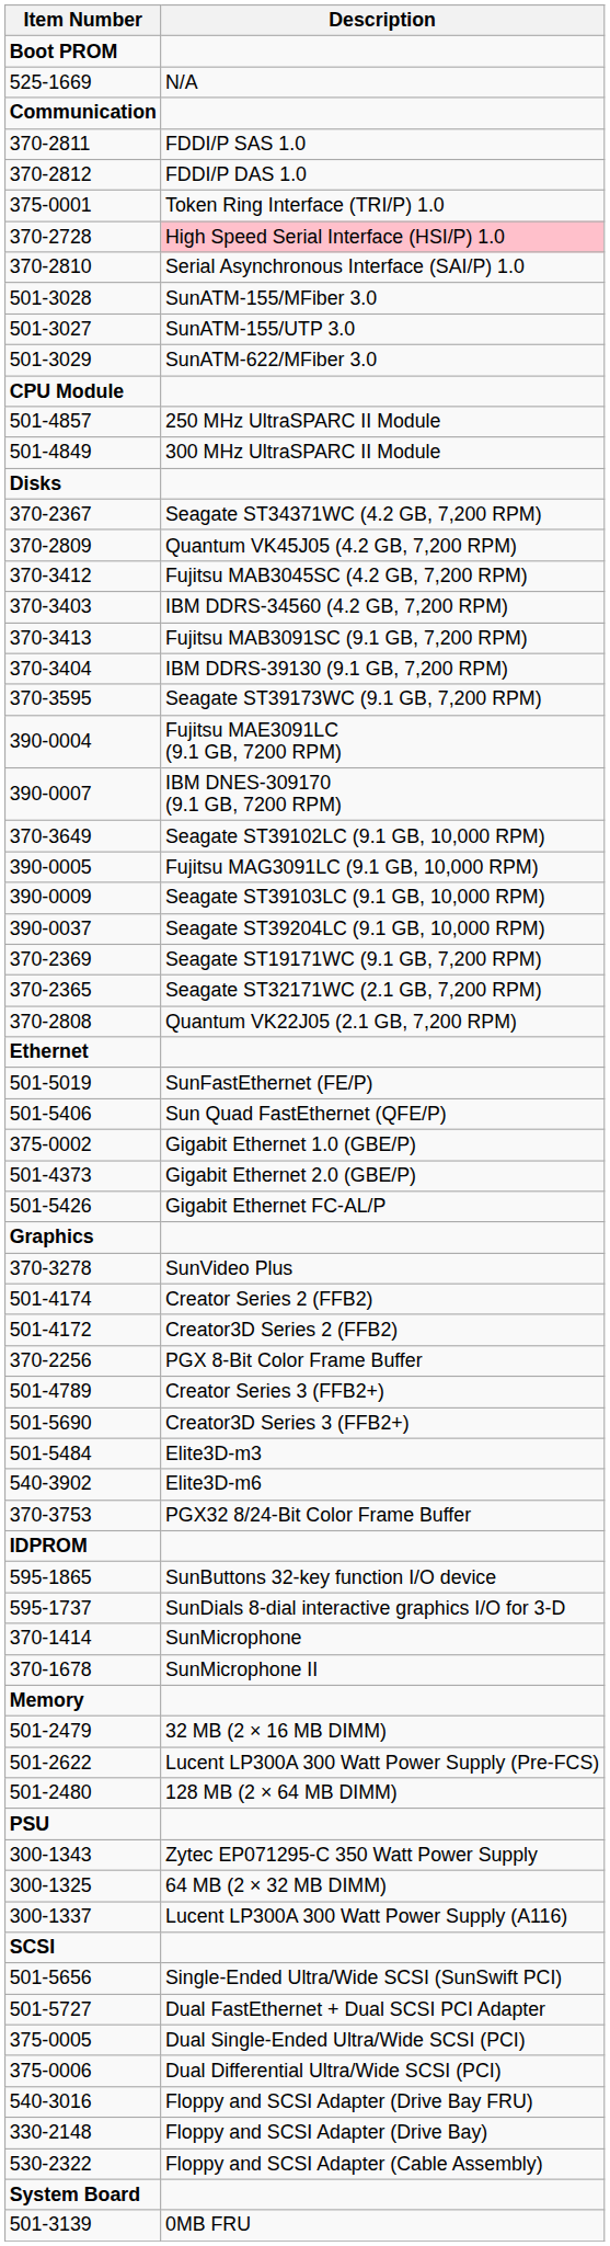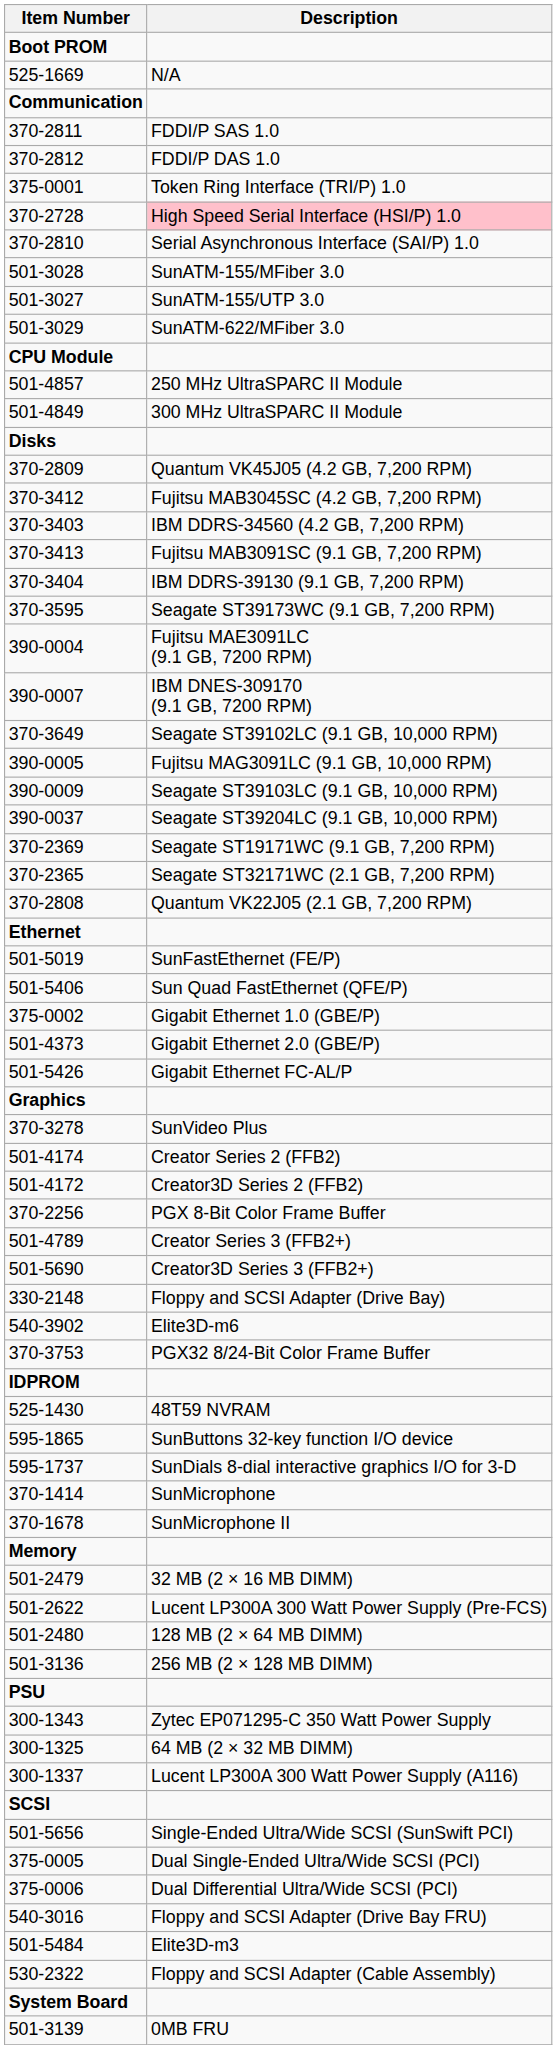 <table class="wikitable">
 <tr>
 <th>Item Number</th>
 <th>Description</th>
 </tr>
 <tr>
 <td><strong>Boot PROM</strong></td>
 </tr>
 <tr>
 <td>525-1669</td>
 <td>N/A</td>
 </tr>
 <tr>
 <td><strong>Communication</strong></td>
 </tr>
 <tr>
 <td>370-2811</td>
 <td>FDDI/P SAS 1.0</td>
 </tr>
 <tr>
 <td>370-2812</td>
 <td>FDDI/P DAS 1.0</td>
 </tr>
 <tr>
 <td>375-0001</td>
 <td>Token Ring Interface (TRI/P) 1.0</td>
 </tr>
 <tr>
 <td>370-2728</td>
 <td style="background: pink;">High Speed Serial Interface (HSI/P) 1.0</td>
 </tr>
 <tr>
 <td>370-2810</td>
 <td>Serial Asynchronous Interface (SAI/P) 1.0</td>
 </tr>
 <tr>
 <td>501-3028</td>
 <td>SunATM-155/MFiber 3.0</td>
 </tr>
 <tr>
 <td>501-3027</td>
 <td>SunATM-155/UTP 3.0</td>
 </tr>
 <tr>
 <td>501-3029</td>
 <td>SunATM-622/MFiber 3.0</td>
 </tr>
 <tr>
 <td><strong>CPU Module</strong></td>
 </tr>
 <tr>
 <td>501-4857</td>
 <td>250 MHz UltraSPARC II Module</td>
 </tr>
 <tr>
 <td>501-4849</td>
 <td>300 MHz UltraSPARC II Module</td>
 </tr>
 <tr>
 <td><strong>Disks</strong></td>
-</tr>
-<tr>
-<td>370-2367</td>
-<td>Seagate ST34371WC (4.2 GB, 7,200 RPM)</td>
 </tr>
 <tr>
 <td>370-2809</td>
 <td>Quantum VK45J05 (4.2 GB, 7,200 RPM)</td>
 </tr>
 <tr>
 <td>370-3412</td>
 <td>Fujitsu MAB3045SC (4.2 GB, 7,200 RPM)</td>
 </tr>
 <tr>
 <td>370-3403</td>
 <td>IBM DDRS-34560 (4.2 GB, 7,200 RPM)</td>
 </tr>
 <tr>
 <td>370-3413</td>
 <td>Fujitsu MAB3091SC (9.1 GB, 7,200 RPM)</td>
 </tr>
 <tr>
 <td>370-3404</td>
 <td>IBM DDRS-39130 (9.1 GB, 7,200 RPM)</td>
 </tr>
 <tr>
 <td>370-3595</td>
 <td>Seagate ST39173WC (9.1 GB, 7,200 RPM)</td>
 </tr>
 <tr>
 <td>390-0004</td>
 <td>Fujitsu MAE3091LC<br>(9.1 GB, 7200 RPM)</td>
 </tr>
 <tr>
 <td>390-0007</td>
 <td>IBM DNES-309170<br>(9.1 GB, 7200 RPM)</td>
 </tr>
 <tr>
 <td>370-3649</td>
 <td>Seagate ST39102LC (9.1 GB, 10,000 RPM)</td>
 </tr>
 <tr>
 <td>390-0005</td>
 <td>Fujitsu MAG3091LC (9.1 GB, 10,000 RPM)</td>
 </tr>
 <tr>
 <td>390-0009</td>
 <td>Seagate ST39103LC (9.1 GB, 10,000 RPM)</td>
 </tr>
 <tr>
 <td>390-0037</td>
 <td>Seagate ST39204LC (9.1 GB, 10,000 RPM)</td>
 </tr>
 <tr>
 <td>370-2369</td>
 <td>Seagate ST19171WC (9.1 GB, 7,200 RPM)</td>
 </tr>
 <tr>
 <td>370-2365</td>
 <td>Seagate ST32171WC (2.1 GB, 7,200 RPM)</td>
 </tr>
 <tr>
 <td>370-2808</td>
 <td>Quantum VK22J05 (2.1 GB, 7,200 RPM)</td>
 </tr>
 <tr>
 <td><strong>Ethernet</strong></td>
 </tr>
 <tr>
 <td>501-5019</td>
 <td>SunFastEthernet (FE/P)</td>
 </tr>
 <tr>
 <td>501-5406</td>
 <td>Sun Quad FastEthernet (QFE/P)</td>
 </tr>
 <tr>
 <td>375-0002</td>
 <td>Gigabit Ethernet 1.0 (GBE/P)</td>
 </tr>
 <tr>
 <td>501-4373</td>
 <td>Gigabit Ethernet 2.0 (GBE/P)</td>
 </tr>
 <tr>
 <td>501-5426</td>
 <td>Gigabit Ethernet FC-AL/P</td>
 </tr>
 <tr>
 <td><strong>Graphics</strong></td>
 </tr>
 <tr>
 <td>370-3278</td>
 <td>SunVideo Plus</td>
 </tr>
 <tr>
 <td>501-4174</td>
 <td>Creator Series 2 (FFB2)</td>
 </tr>
 <tr>
 <td>501-4172</td>
 <td>Creator3D Series 2 (FFB2)</td>
 </tr>
 <tr>
 <td>370-2256</td>
 <td>PGX 8-Bit Color Frame Buffer</td>
 </tr>
 <tr>
 <td>501-4789</td>
 <td>Creator Series 3 (FFB2+)</td>
 </tr>
 <tr>
 <td>501-5690</td>
 <td>Creator3D Series 3 (FFB2+)</td>
 </tr>
 <tr>
-<td>501-5484</td>
-<td>Elite3D-m3</td>
+<td>330-2148</td>
+<td>Floppy and SCSI Adapter (Drive Bay)</td>
 </tr>
 <tr>
 <td>540-3902</td>
 <td>Elite3D-m6</td>
 </tr>
 <tr>
 <td>370-3753</td>
 <td>PGX32 8/24-Bit Color Frame Buffer</td>
 </tr>
 <tr>
 <td><strong>IDPROM</strong></td>
+</tr>
+<tr>
+<td>525-1430</td>
+<td>48T59 NVRAM</td>
 </tr>
 <tr>
 <td>595-1865</td>
 <td>SunButtons 32-key function I/O device</td>
 </tr>
 <tr>
 <td>595-1737</td>
 <td>SunDials 8-dial interactive graphics I/O for 3-D</td>
 </tr>
 <tr>
 <td>370-1414</td>
 <td>SunMicrophone</td>
 </tr>
 <tr>
 <td>370-1678</td>
 <td>SunMicrophone II</td>
 </tr>
 <tr>
 <td><strong>Memory</strong></td>
 </tr>
 <tr>
 <td>501-2479</td>
 <td>32 MB (2 × 16 MB DIMM)</td>
 </tr>
 <tr>
 <td>501-2622</td>
 <td>Lucent LP300A 300 Watt Power Supply (Pre-FCS)</td>
 </tr>
 <tr>
 <td>501-2480</td>
 <td>128 MB (2 × 64 MB DIMM)</td>
 </tr>
 <tr>
+<td>501-3136</td>
+<td>256 MB (2 × 128 MB DIMM)</td>
+</tr>
+<tr>
 <td><strong>PSU</strong></td>
 </tr>
 <tr>
 <td>300-1343</td>
 <td>Zytec EP071295-C 350 Watt Power Supply</td>
 </tr>
 <tr>
 <td>300-1325</td>
 <td>64 MB (2 × 32 MB DIMM)</td>
 </tr>
 <tr>
 <td>300-1337</td>
 <td>Lucent LP300A 300 Watt Power Supply (A116)</td>
 </tr>
 <tr>
 <td><strong>SCSI</strong></td>
 </tr>
 <tr>
 <td>501-5656</td>
 <td>Single-Ended Ultra/Wide SCSI (SunSwift PCI)</td>
 </tr>
 <tr>
-<td>501-5727</td>
-<td>Dual FastEthernet + Dual SCSI PCI Adapter</td>
-</tr>
-<tr>
 <td>375-0005</td>
 <td>Dual Single-Ended Ultra/Wide SCSI (PCI)</td>
 </tr>
 <tr>
 <td>375-0006</td>
 <td>Dual Differential Ultra/Wide SCSI (PCI)</td>
 </tr>
 <tr>
 <td>540-3016</td>
 <td>Floppy and SCSI Adapter (Drive Bay FRU)</td>
 </tr>
 <tr>
-<td>330-2148</td>
-<td>Floppy and SCSI Adapter (Drive Bay)</td>
+<td>501-5484</td>
+<td>Elite3D-m3</td>
 </tr>
 <tr>
 <td>530-2322</td>
 <td>Floppy and SCSI Adapter (Cable Assembly)</td>
 </tr>
 <tr>
 <td><strong>System Board</strong></td>
 </tr>
 <tr>
 <td>501-3139</td>
 <td>0MB FRU</td>
 </tr>
 </table>
